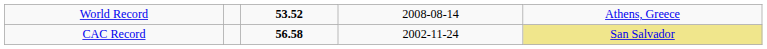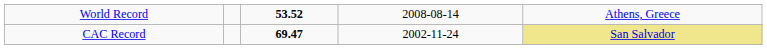 <table class="wikitable" style=" text-align:center; font-size:95%;" width="75%">
 <tr>
 <td><a href='#'>World Record</a></td>
 <td></td>
 <td><strong>53.52</strong></td>
 <td>2008-08-14</td>
 <td> <a href='#'>Athens, Greece</a></td>
 </tr>
 <tr>
 <td><a href='#'>CAC Record</a></td>
 <td></td>
-<td><strong>56.58</strong></td>
+<td><strong>69.47</strong></td>
 <td>2002-11-24</td>
 <td style="background: khaki;"> <a href='#'>San Salvador</a></td>
 </tr>
 </table>
